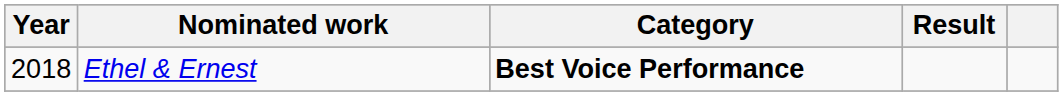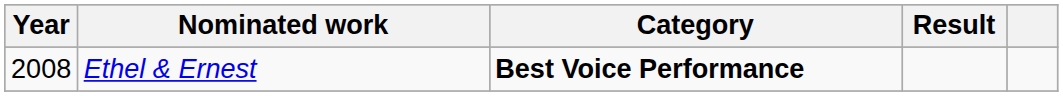 <table class="wikitable" style="width:100%;">
 <tr>
 <th width=5%>Year</th>
 <th style="width:40%;">Nominated work</th>
 <th style="width:40%;">Category</th>
 <th style="width:10%;">Result</th>
 <th width=5%></th>
 </tr>
 <tr>
-<td style="text-align:center;">2018</td>
+<td style="text-align:center;">2008</td>
 <td style="text-align:left;"><em><a href='#'>Ethel & Ernest</a></em></td>
 <td><strong>Best Voice Performance</strong></td>
 <td></td>
 <td style="text-align:center;"></td>
 </tr>
 </table>
